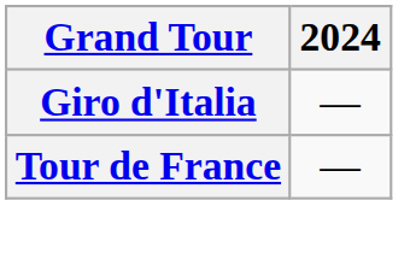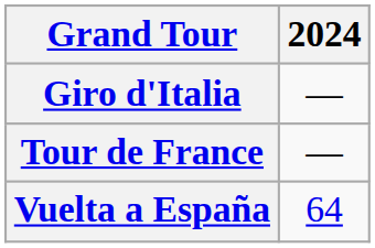 <table class="wikitable plainrowheaders">
 <tr>
 <th scope="col"><a href='#'>Grand Tour</a></th>
 <th scope="col">2024</th>
 </tr>
 <tr style="text-align:center;">
 <th scope="row"> <a href='#'>Giro d'Italia</a></th>
 <td>—</td>
 </tr>
 <tr style="text-align:center;">
 <th scope="row"> <a href='#'>Tour de France</a></th>
 <td>—</td>
 </tr>
+<tr style="text-align:center;">
+<th scope="row"> <a href='#'>Vuelta a España</a></th>
+<td><a href='#'>64</a></td>
+</tr>
 </table>
